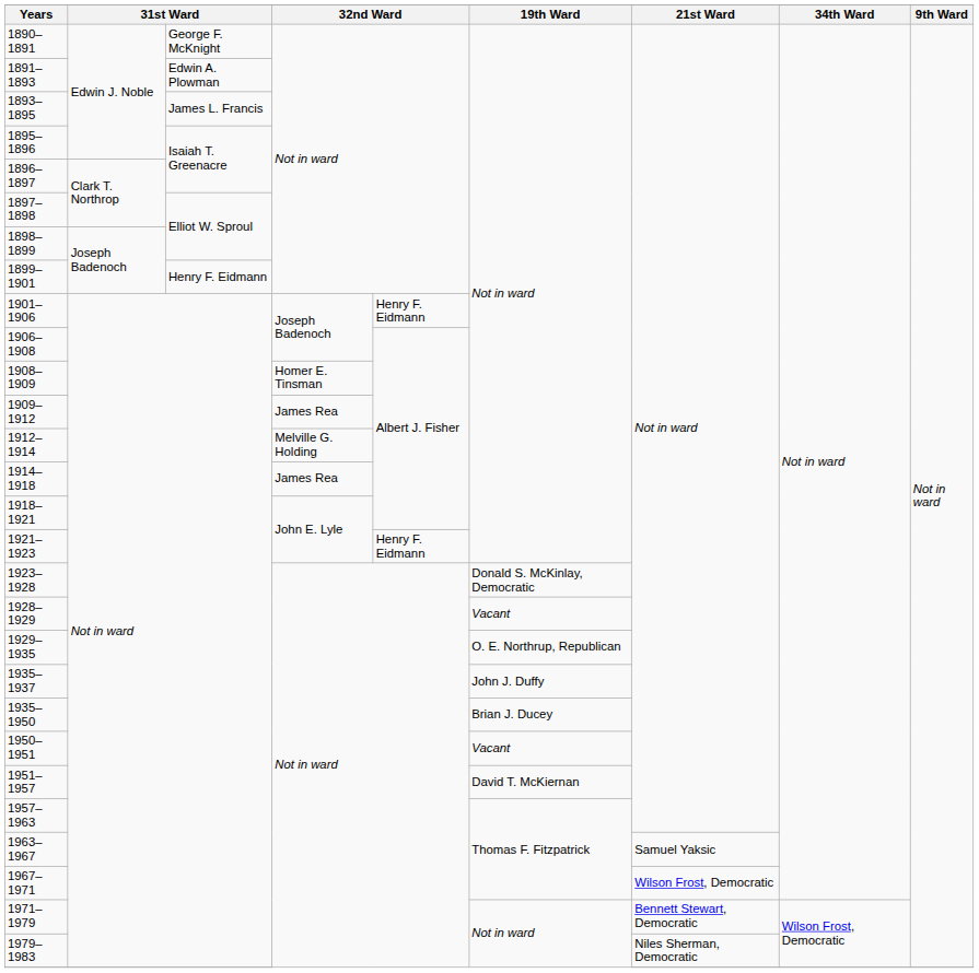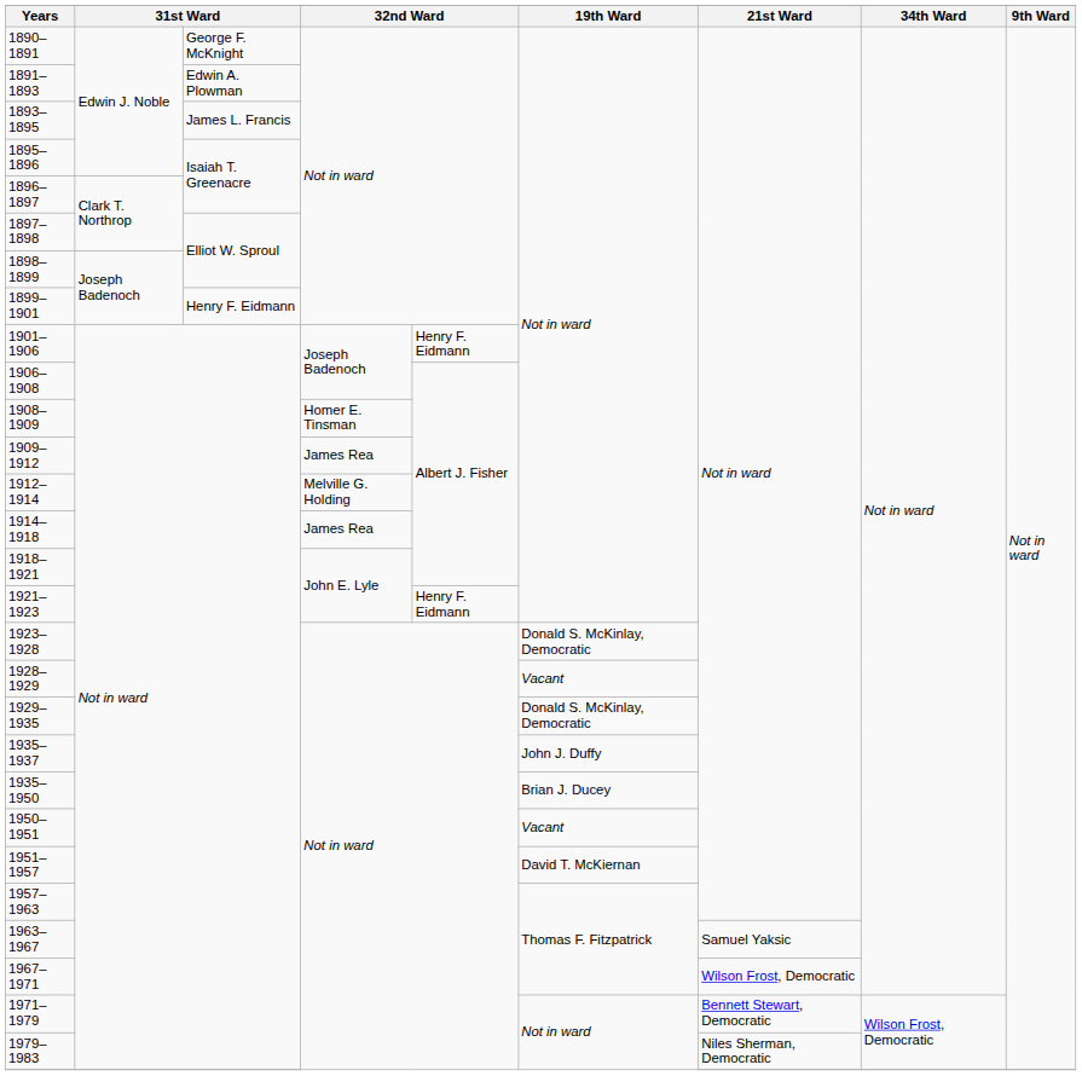 <table class="wikitable mw-collapsible mw-collapsed">
 <tr>
 </tr>
 <tr>
 <th>Years</th>
 <th colspan="2">31st Ward</th>
 <th colspan="2">32nd Ward</th>
 <th>19th Ward</th>
 <th>21st Ward</th>
 <th>34th Ward</th>
 <th>9th Ward</th>
 </tr>
 <tr>
 <td>1890–1891</td>
 <td rowspan="4">Edwin J. Noble</td>
 <td>George F. McKnight</td>
 <td colspan="2" rowspan="8"><em>Not in ward</em></td>
 <td rowspan="16"><em>Not in ward</em></td>
 <td rowspan="24"><em>Not in ward</em></td>
 <td rowspan="26"><em>Not in ward</em></td>
 <td rowspan="28"><em>Not in ward</em></td>
 </tr>
 <tr>
 <td>1891–1893</td>
 <td>Edwin A. Plowman</td>
 </tr>
 <tr>
 <td>1893–1895</td>
 <td>James L. Francis</td>
 </tr>
 <tr>
 <td>1895–1896</td>
 <td rowspan="2">Isaiah T. Greenacre</td>
 </tr>
 <tr>
 <td>1896–1897</td>
 <td rowspan="2">Clark T. Northrop</td>
 </tr>
 <tr>
 <td>1897–1898</td>
 <td rowspan="2">Elliot W. Sproul</td>
 </tr>
 <tr>
 <td>1898–1899</td>
 <td rowspan="2">Joseph Badenoch</td>
 </tr>
 <tr>
 <td>1899–1901</td>
 <td>Henry F. Eidmann</td>
 </tr>
 <tr>
 <td>1901–1906</td>
 <td colspan="2" rowspan="20"><em>Not in ward</em></td>
 <td rowspan="2">Joseph Badenoch</td>
 <td>Henry F. Eidmann</td>
 </tr>
 <tr>
 <td>1906–1908</td>
 <td rowspan="6">Albert J. Fisher</td>
 </tr>
 <tr>
 <td>1908–1909</td>
 <td>Homer E. Tinsman</td>
 </tr>
 <tr>
 <td>1909–1912</td>
 <td>James Rea</td>
 </tr>
 <tr>
 <td>1912–1914</td>
 <td>Melville G. Holding</td>
 </tr>
 <tr>
 <td>1914–1918</td>
 <td>James Rea</td>
 </tr>
 <tr>
 <td>1918–1921</td>
 <td rowspan="2">John E. Lyle</td>
 </tr>
 <tr>
 <td>1921–1923</td>
 <td>Henry F. Eidmann</td>
 </tr>
 <tr>
 <td>1923–1928</td>
 <td colspan="2" rowspan="15"><em>Not in ward</em></td>
 <td>Donald S. McKinlay, Democratic</td>
 </tr>
 <tr>
 <td>1928–1929</td>
 <td><em>Vacant</em></td>
 </tr>
 <tr>
 <td>1929–1935</td>
-<td>O. E. Northrup, Republican</td>
+<td>Donald S. McKinlay, Democratic</td>
 </tr>
 <tr>
 <td>1935–1937</td>
 <td>John J. Duffy</td>
 </tr>
 <tr>
 <td>1935–1950</td>
 <td>Brian J. Ducey</td>
 </tr>
 <tr>
 <td>1950–1951</td>
 <td><em>Vacant</em></td>
 </tr>
 <tr>
 <td>1951–1957</td>
 <td>David T. McKiernan</td>
 </tr>
 <tr>
 <td>1957–1963</td>
 <td rowspan="3">Thomas F. Fitzpatrick</td>
 </tr>
 <tr>
 <td>1963–1967</td>
 <td>Samuel Yaksic</td>
 </tr>
 <tr>
 <td>1967–1971</td>
 <td><a href='#'>Wilson Frost</a>, Democratic</td>
 </tr>
 <tr>
 <td>1971–1979</td>
 <td rowspan="4"><em>Not in ward</em></td>
 <td><a href='#'>Bennett Stewart</a>, Democratic</td>
 <td rowspan="2" ><a href='#'>Wilson Frost</a>, Democratic</td>
 </tr>
 <tr>
 <td>1979–1983</td>
 <td>Niles Sherman, Democratic</td>
 </tr>
 <tr>
 </tr>
 </table>
